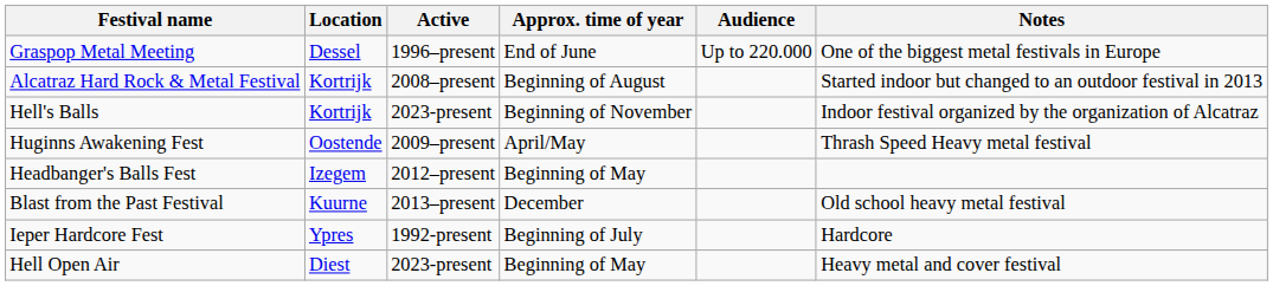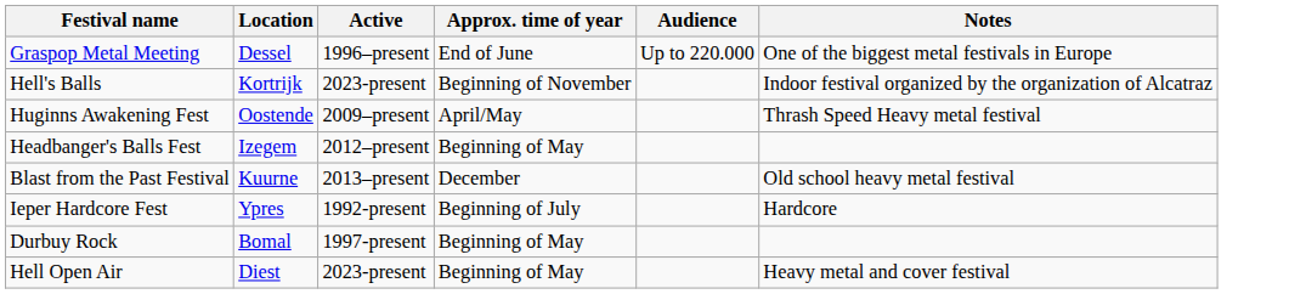 <table class="wikitable sortable">
 <tr>
 <th>Festival name</th>
 <th class="unsortable">Location</th>
 <th>Active</th>
 <th class="wikitable sortable">Approx. time of year</th>
 <th>Audience</th>
 <th class="unsortable">Notes</th>
 </tr>
 <tr>
 <td><a href='#'>Graspop Metal Meeting</a></td>
 <td><a href='#'>Dessel</a></td>
 <td>1996–present</td>
 <td>End of June</td>
 <td>Up to 220.000</td>
 <td>One of the biggest metal festivals in Europe</td>
-</tr>
-<tr>
-<td><a href='#'>Alcatraz Hard Rock & Metal Festival</a></td>
-<td><a href='#'>Kortrijk</a></td>
-<td>2008–present</td>
-<td>Beginning of August</td>
-<td></td>
-<td>Started indoor but changed to an outdoor festival in 2013</td>
 </tr>
 <tr>
 <td>Hell's Balls</td>
 <td><a href='#'>Kortrijk</a></td>
 <td>2023-present</td>
 <td>Beginning of November</td>
 <td></td>
 <td>Indoor festival organized by the organization of Alcatraz</td>
 </tr>
 <tr>
 <td>Huginns Awakening Fest</td>
 <td><a href='#'>Oostende</a></td>
 <td>2009–present</td>
 <td>April/May</td>
 <td></td>
 <td>Thrash Speed Heavy metal festival</td>
 </tr>
 <tr>
 <td>Headbanger's Balls Fest</td>
 <td><a href='#'>Izegem</a></td>
 <td>2012–present</td>
 <td>Beginning of May</td>
 <td></td>
 </tr>
 <tr>
 <td>Blast from the Past Festival</td>
 <td><a href='#'>Kuurne</a></td>
 <td>2013–present</td>
 <td>December</td>
 <td></td>
 <td>Old school heavy metal festival</td>
 </tr>
 <tr>
 <td>Ieper Hardcore Fest</td>
 <td><a href='#'>Ypres</a></td>
 <td>1992-present</td>
 <td>Beginning of July</td>
 <td></td>
 <td>Hardcore</td>
 </tr>
 <tr>
+<td>Durbuy Rock</td>
+<td><a href='#'>Bomal</a></td>
+<td>1997-present</td>
+<td>Beginning of May</td>
+<td></td>
+<td></td>
+</tr>
+<tr>
 <td>Hell Open Air</td>
 <td><a href='#'>Diest</a></td>
 <td>2023-present</td>
 <td>Beginning of May</td>
 <td></td>
 <td>Heavy metal and cover festival</td>
 </tr>
 </table>
